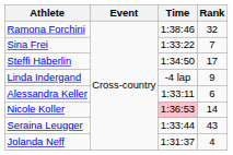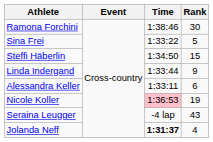 <table class="wikitable" style="font-size:90%">
 <tr>
 <th>Athlete</th>
 <th>Event</th>
 <th>Time</th>
 <th>Rank</th>
 </tr>
 <tr align=center>
 <td align=left><a href='#'>Ramona Forchini</a></td>
 <td align=left rowspan=8>Cross-country</td>
 <td>1:38:46</td>
-<td>32</td>
+<td>30</td>
 </tr>
 <tr align=center>
 <td align=left><a href='#'>Sina Frei</a></td>
 <td>1:33:22</td>
-<td>7</td>
+<td>5</td>
 </tr>
 <tr align=center>
 <td align=left><a href='#'>Steffi Häberlin</a></td>
 <td>1:34:50</td>
-<td>17</td>
+<td>15</td>
 </tr>
 <tr align=center>
 <td align=left><a href='#'>Linda Indergand</a></td>
-<td>-4 lap</td>
+<td>1:33:44</td>
 <td>9</td>
 </tr>
 <tr align=center>
 <td align=left><a href='#'>Alessandra Keller</a></td>
 <td>1:33:11</td>
 <td>6</td>
 </tr>
 <tr align=center>
 <td align=left><a href='#'>Nicole Koller</a></td>
 <td style="background: pink;">1:36:53</td>
-<td>14</td>
+<td>19</td>
 </tr>
 <tr align=center>
 <td align=left><a href='#'>Seraina Leugger</a></td>
-<td>1:33:44</td>
+<td>-4 lap</td>
 <td>43</td>
 </tr>
 <tr align=center>
 <td align=left><a href='#'>Jolanda Neff</a></td>
-<td>1:31:37</td>
+<td><strong>1:31:37</strong></td>
 <td>4</td>
 </tr>
 </table>
